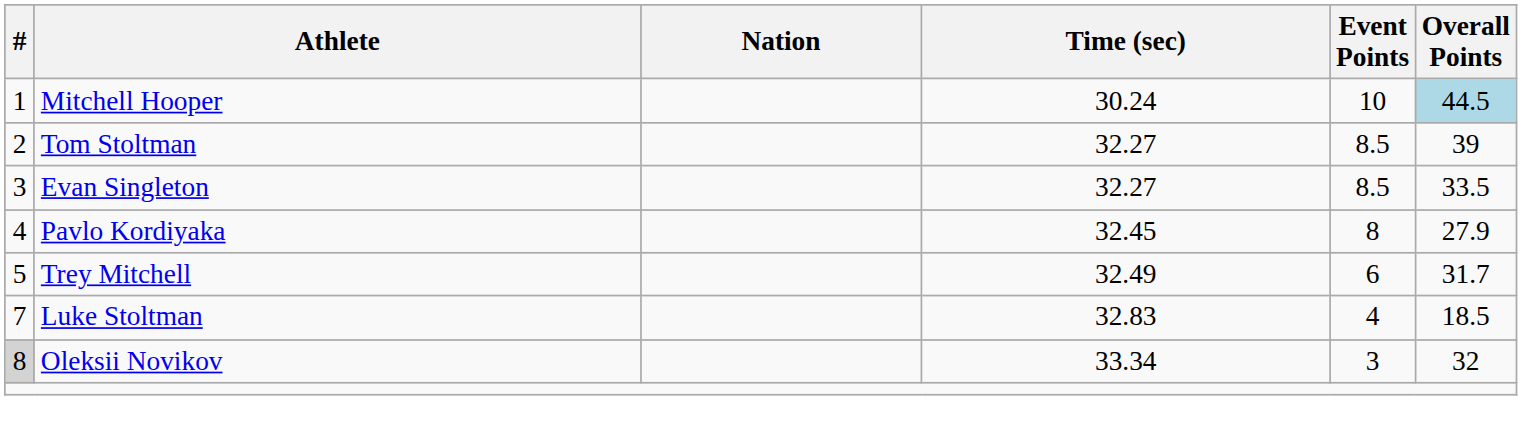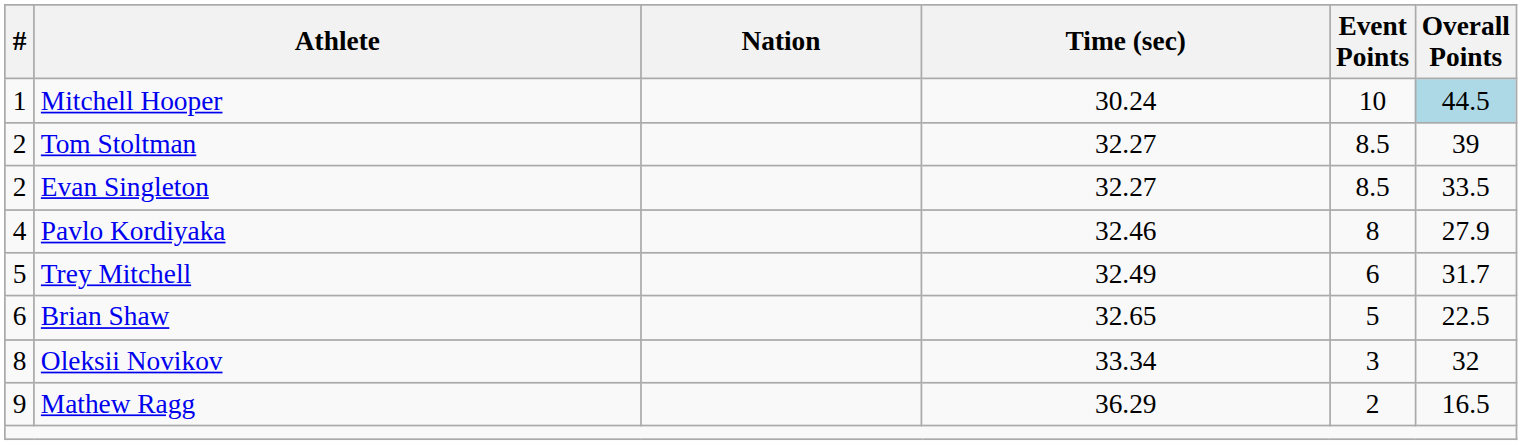 <table class="wikitable sortable" style="text-align:center;width: 70%;">
 <tr>
 <th scope="col" style="width: 10px;">#</th>
 <th scope="col">Athlete</th>
 <th scope="col">Nation</th>
 <th scope="col">Time (sec)</th>
 <th scope="col" style="width: 10px;">Event Points</th>
 <th scope="col" style="width: 10px;">Overall Points</th>
 </tr>
 <tr>
 <td>1</td>
 <td align=left><a href='#'>Mitchell Hooper</a></td>
 <td align=left></td>
 <td>30.24</td>
 <td>10</td>
 <td style="background: lightblue;">44.5</td>
 </tr>
 <tr>
 <td>2</td>
 <td align=left><a href='#'>Tom Stoltman</a></td>
 <td align=left></td>
 <td>32.27</td>
 <td>8.5</td>
 <td>39</td>
 </tr>
 <tr>
-<td>3</td>
+<td>2</td>
 <td align=left><a href='#'>Evan Singleton</a></td>
 <td align=left></td>
 <td>32.27</td>
 <td>8.5</td>
 <td>33.5</td>
 </tr>
 <tr>
 <td>4</td>
 <td align=left><a href='#'>Pavlo Kordiyaka</a></td>
 <td align=left></td>
-<td>32.45</td>
+<td>32.46</td>
 <td>8</td>
 <td>27.9</td>
 </tr>
 <tr>
 <td>5</td>
 <td align=left><a href='#'>Trey Mitchell</a></td>
 <td align=left></td>
 <td>32.49</td>
 <td>6</td>
 <td>31.7</td>
 </tr>
 <tr>
-<td>7</td>
-<td align=left><a href='#'>Luke Stoltman</a></td>
+<td>6</td>
+<td align=left><a href='#'>Brian Shaw</a></td>
 <td align=left></td>
-<td>32.83</td>
-<td>4</td>
-<td>18.5</td>
+<td>32.65</td>
+<td>5</td>
+<td>22.5</td>
 </tr>
 <tr>
-<td style="background: lightgrey;">8</td>
+<td>8</td>
 <td align=left><a href='#'>Oleksii Novikov</a></td>
 <td align=left></td>
 <td>33.34</td>
 <td>3</td>
 <td>32</td>
 </tr>
+<tr>
+<td>9</td>
+<td align=left><a href='#'>Mathew Ragg</a></td>
+<td align=left></td>
+<td>36.29</td>
+<td>2</td>
+<td>16.5</td>
+</tr>
 <tr class="sortbottom">
 <td colspan="6"></td>
 </tr>
 </table>
